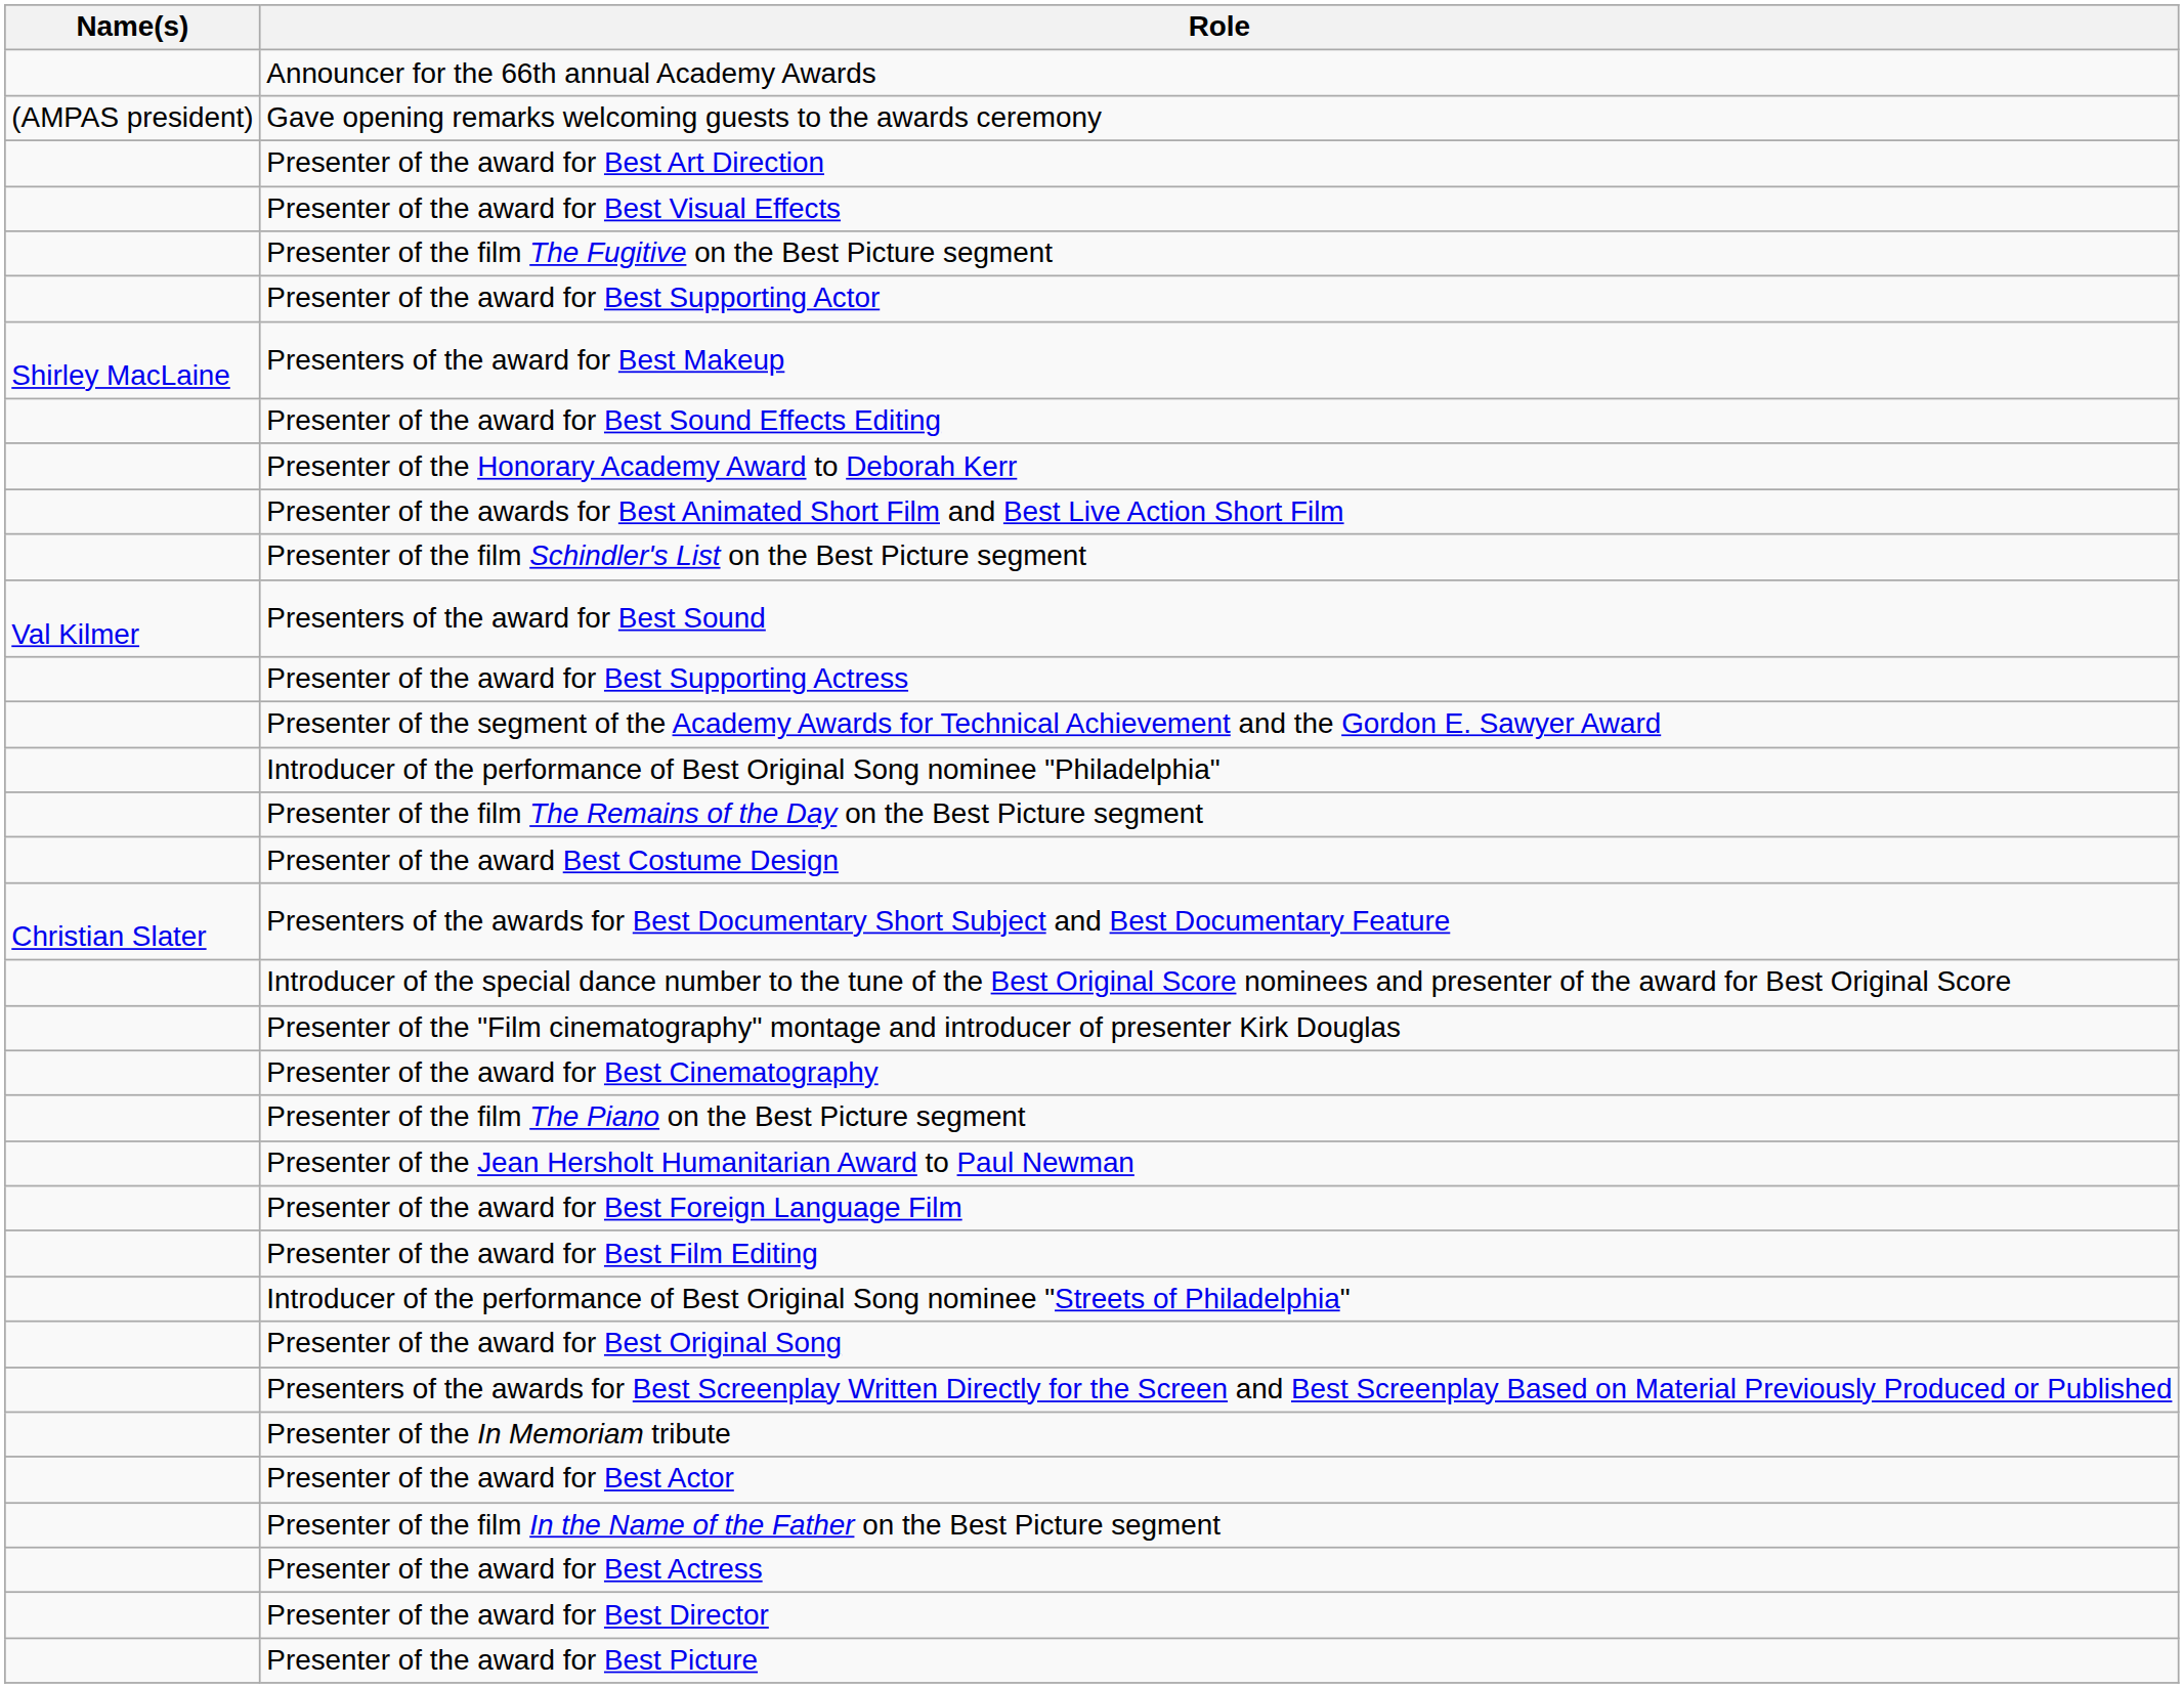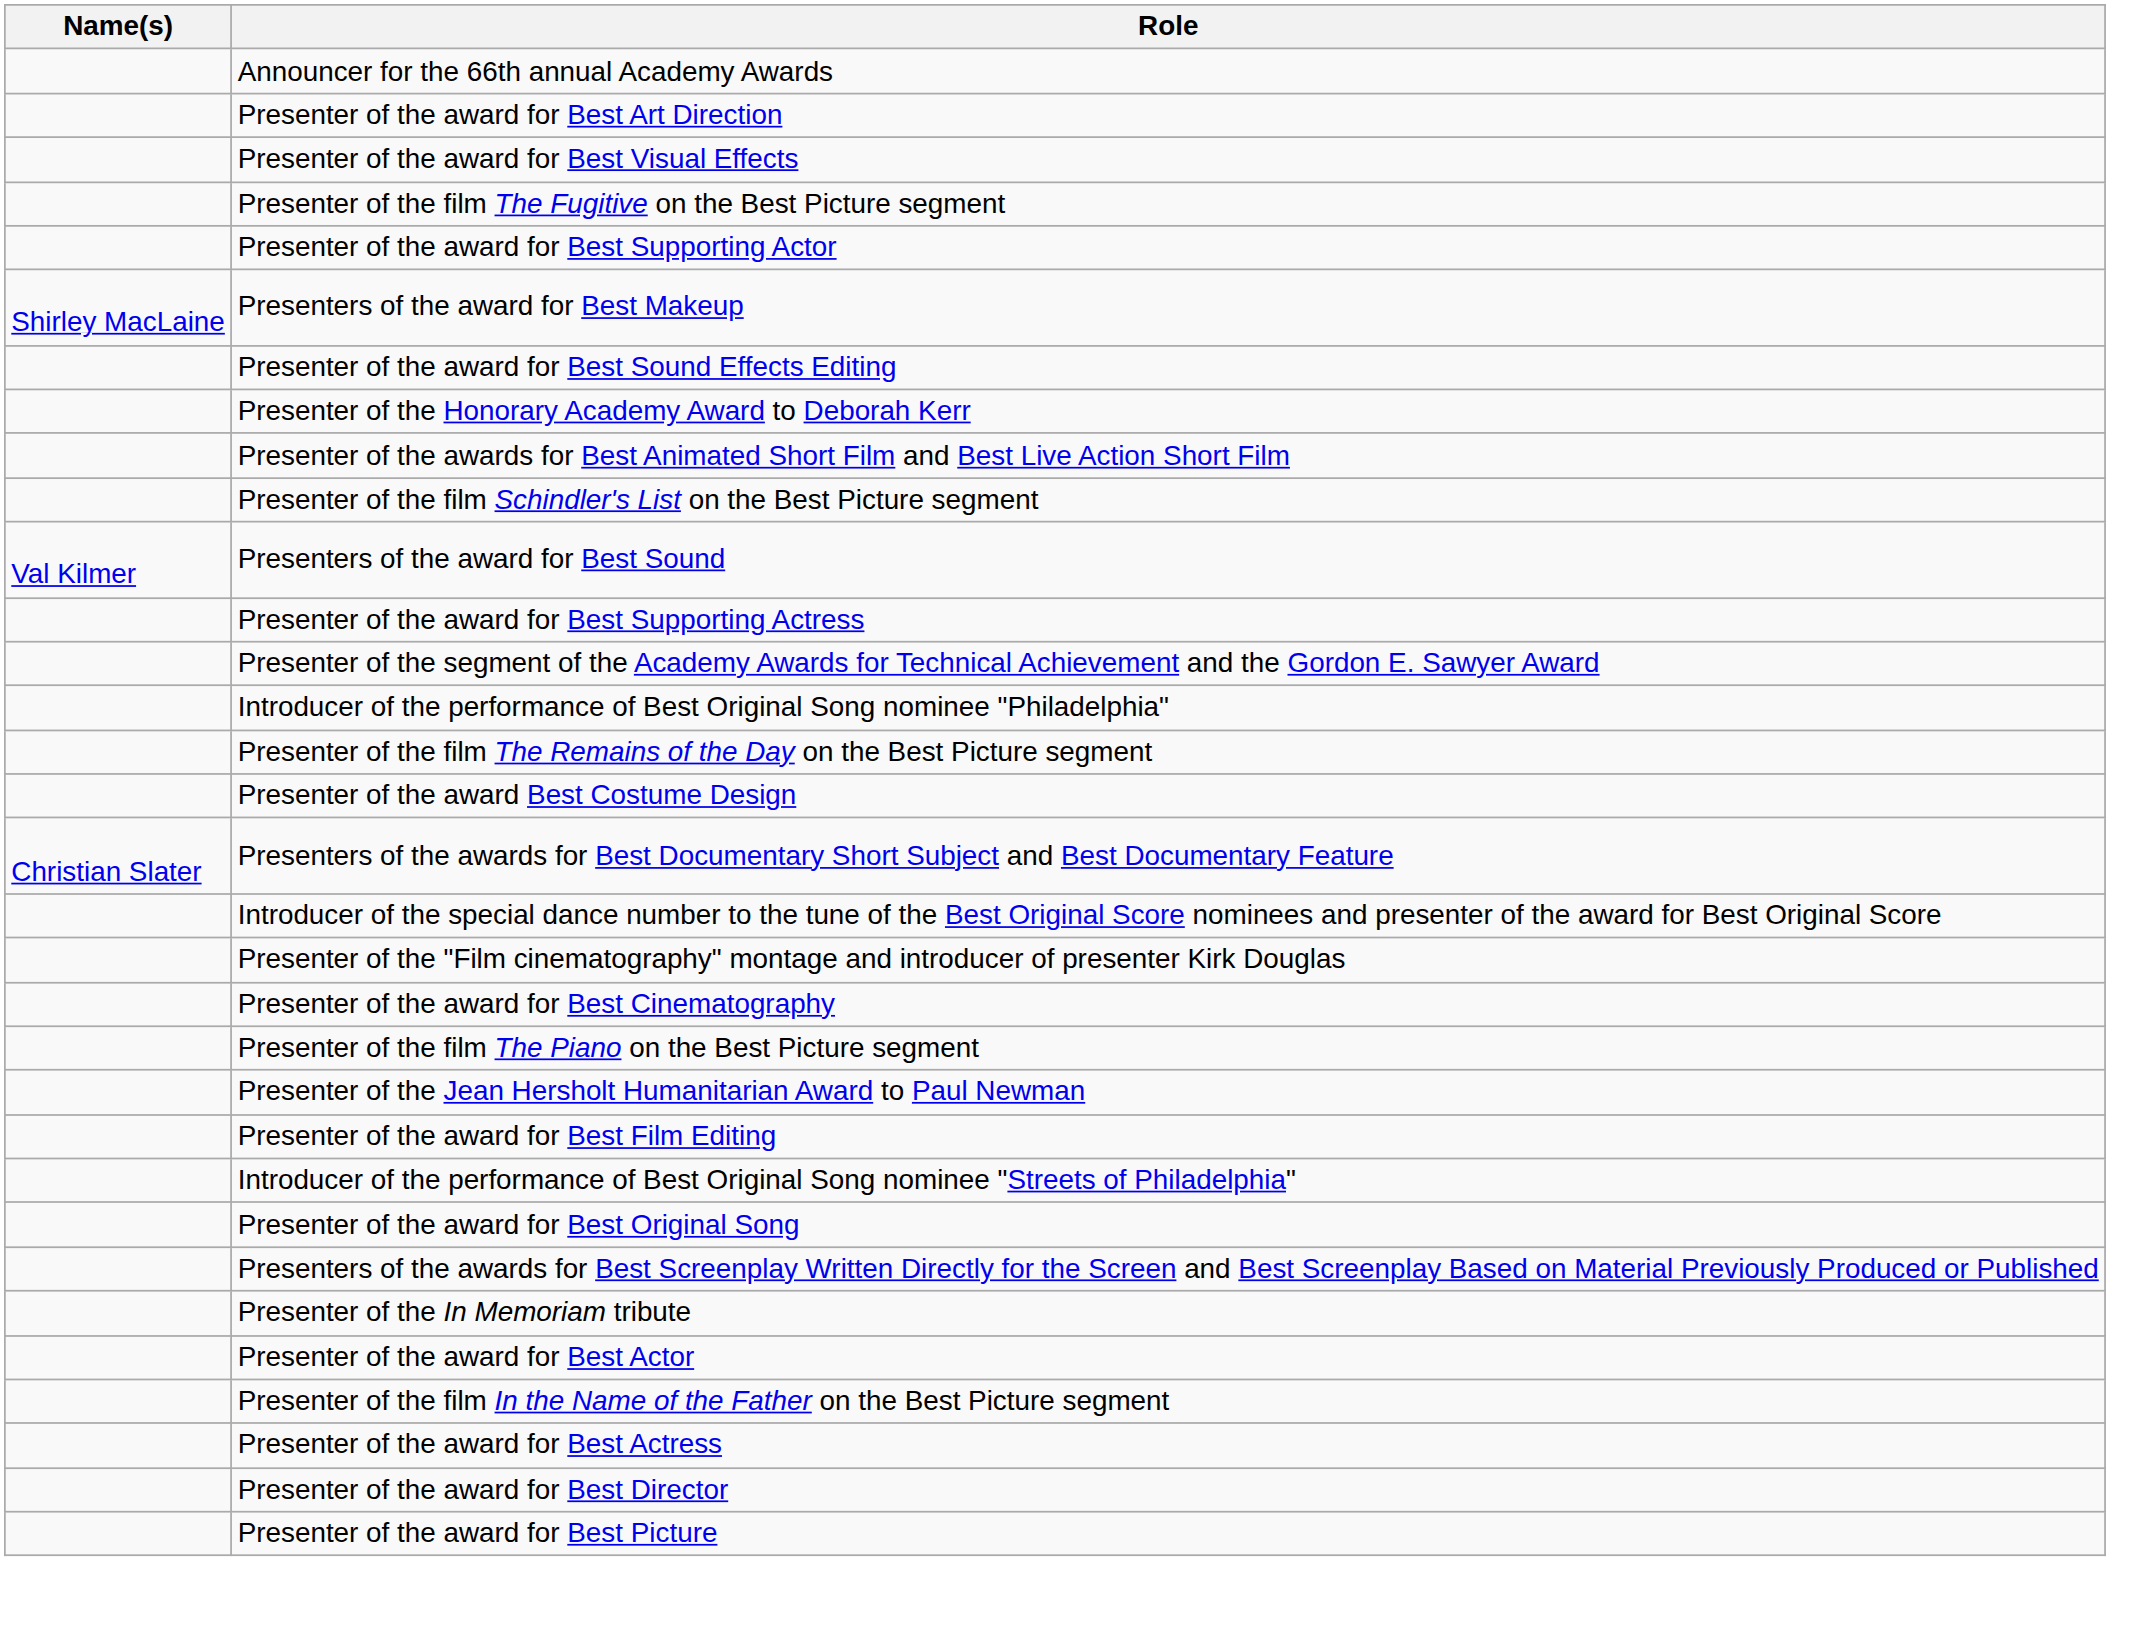 <table class="wikitable sortable">
 <tr>
 <th>Name(s)</th>
 <th>Role</th>
 </tr>
 <tr>
 <td></td>
 <td>Announcer for the 66th annual Academy Awards</td>
-</tr>
-<tr>
-<td> (AMPAS president)</td>
-<td>Gave opening remarks welcoming guests to the awards ceremony</td>
 </tr>
 <tr>
 <td></td>
 <td>Presenter of the award for <a href='#'>Best Art Direction</a></td>
 </tr>
 <tr>
 <td></td>
 <td>Presenter of the award for <a href='#'>Best Visual Effects</a></td>
 </tr>
 <tr>
 <td></td>
 <td>Presenter of the film <em><a href='#'>The Fugitive</a></em> on the Best Picture segment</td>
 </tr>
 <tr>
 <td></td>
 <td>Presenter of the award for <a href='#'>Best Supporting Actor</a></td>
 </tr>
 <tr>
 <td><br><a href='#'>Shirley MacLaine</a></td>
 <td>Presenters of the award for <a href='#'>Best Makeup</a></td>
 </tr>
 <tr>
 <td></td>
 <td>Presenter of the award for <a href='#'>Best Sound Effects Editing</a></td>
 </tr>
 <tr>
 <td></td>
 <td>Presenter of the <a href='#'>Honorary Academy Award</a> to <a href='#'>Deborah Kerr</a></td>
 </tr>
 <tr>
 <td></td>
 <td>Presenter of the awards for <a href='#'>Best Animated Short Film</a> and <a href='#'>Best Live Action Short Film</a></td>
 </tr>
 <tr>
 <td></td>
 <td>Presenter of the film <em><a href='#'>Schindler's List</a></em> on the Best Picture segment</td>
 </tr>
 <tr>
 <td><br><a href='#'>Val Kilmer</a></td>
 <td>Presenters of the award for <a href='#'>Best Sound</a></td>
 </tr>
 <tr>
 <td></td>
 <td>Presenter of the award for <a href='#'>Best Supporting Actress</a></td>
 </tr>
 <tr>
 <td></td>
 <td>Presenter of the segment of the <a href='#'>Academy Awards for Technical Achievement</a> and the <a href='#'>Gordon E. Sawyer Award</a></td>
 </tr>
 <tr>
 <td></td>
 <td>Introducer of the performance of Best Original Song nominee "Philadelphia"</td>
 </tr>
 <tr>
 <td></td>
 <td>Presenter of the film <em><a href='#'>The Remains of the Day</a></em> on the Best Picture segment</td>
 </tr>
 <tr>
 <td></td>
 <td>Presenter of the award <a href='#'>Best Costume Design</a></td>
 </tr>
 <tr>
 <td><br><a href='#'>Christian Slater</a></td>
 <td>Presenters of the awards for <a href='#'>Best Documentary Short Subject</a> and <a href='#'>Best Documentary Feature</a></td>
 </tr>
 <tr>
 <td></td>
 <td>Introducer of the special dance number to the tune of the <a href='#'>Best Original Score</a> nominees and presenter of the award for Best Original Score</td>
 </tr>
 <tr>
 <td></td>
 <td>Presenter of the "Film cinematography" montage and introducer of presenter Kirk Douglas</td>
 </tr>
 <tr>
 <td></td>
 <td>Presenter of the award for <a href='#'>Best Cinematography</a></td>
 </tr>
 <tr>
 <td></td>
 <td>Presenter of the film <em><a href='#'>The Piano</a></em> on the Best Picture segment</td>
 </tr>
 <tr>
 <td></td>
 <td>Presenter of the <a href='#'>Jean Hersholt Humanitarian Award</a> to <a href='#'>Paul Newman</a></td>
 </tr>
 <tr>
 <td></td>
-<td>Presenter of the award for <a href='#'>Best Foreign Language Film</a></td>
-</tr>
-<tr>
-<td></td>
 <td>Presenter of the award for <a href='#'>Best Film Editing</a></td>
 </tr>
 <tr>
 <td></td>
 <td>Introducer of the performance of Best Original Song nominee "<a href='#'>Streets of Philadelphia</a>"</td>
 </tr>
 <tr>
 <td></td>
 <td>Presenter of the award for <a href='#'>Best Original Song</a></td>
 </tr>
 <tr>
 <td></td>
 <td>Presenters of the awards for <a href='#'>Best Screenplay Written Directly for the Screen</a> and <a href='#'>Best Screenplay Based on Material Previously Produced or Published</a></td>
 </tr>
 <tr>
 <td></td>
 <td>Presenter of the <em>In Memoriam</em> tribute</td>
 </tr>
 <tr>
 <td></td>
 <td>Presenter of the award for <a href='#'>Best Actor</a></td>
 </tr>
 <tr>
 <td></td>
 <td>Presenter of the film <em><a href='#'>In the Name of the Father</a></em> on the Best Picture segment</td>
 </tr>
 <tr>
 <td></td>
 <td>Presenter of the award for <a href='#'>Best Actress</a></td>
 </tr>
 <tr>
 <td></td>
 <td>Presenter of the award for <a href='#'>Best Director</a></td>
 </tr>
 <tr>
 <td></td>
 <td>Presenter of the award for <a href='#'>Best Picture</a></td>
 </tr>
 </table>
